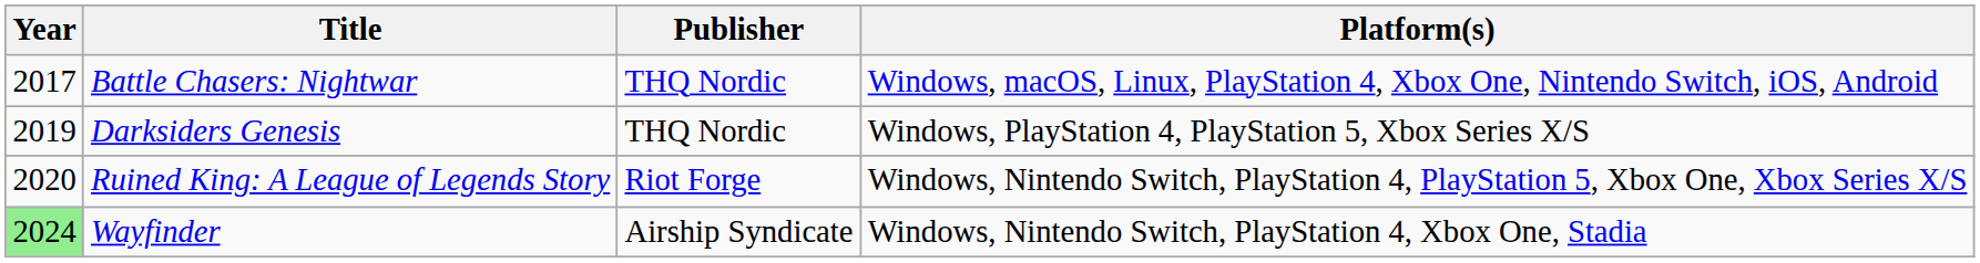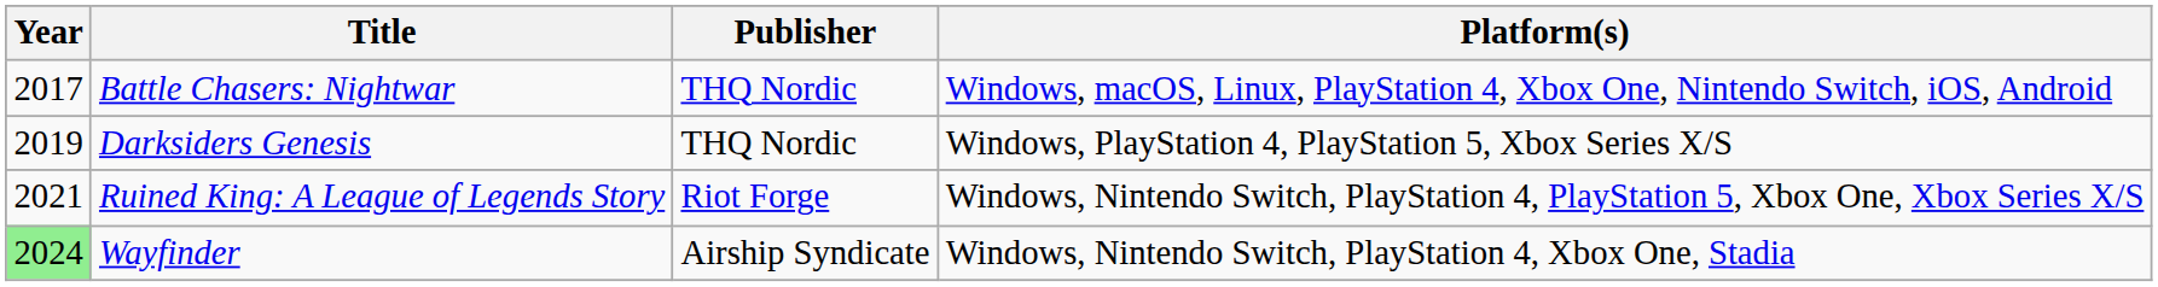 <table class="wikitable sortable">
 <tr>
 <th>Year</th>
 <th>Title</th>
 <th>Publisher</th>
 <th>Platform(s)</th>
 </tr>
 <tr>
 <td>2017</td>
 <td><em><a href='#'>Battle Chasers: Nightwar</a></em></td>
 <td><a href='#'>THQ Nordic</a></td>
 <td><a href='#'>Windows</a>, <a href='#'>macOS</a>, <a href='#'>Linux</a>, <a href='#'>PlayStation 4</a>, <a href='#'>Xbox One</a>, <a href='#'>Nintendo Switch</a>, <a href='#'>iOS</a>, <a href='#'>Android</a></td>
 </tr>
 <tr>
 <td>2019</td>
 <td><em><a href='#'>Darksiders Genesis</a></em></td>
 <td>THQ Nordic</td>
 <td>Windows, PlayStation 4, PlayStation 5, Xbox Series X/S</td>
 </tr>
 <tr>
-<td>2020</td>
+<td>2021</td>
 <td><em><a href='#'>Ruined King: A League of Legends Story</a></em></td>
 <td><a href='#'>Riot Forge</a></td>
 <td>Windows, Nintendo Switch, PlayStation 4, <a href='#'>PlayStation 5</a>, Xbox One, <a href='#'>Xbox Series X/S</a></td>
 </tr>
 <tr>
 <td style="background: lightgreen;">2024</td>
 <td><em><a href='#'>Wayfinder</a></em></td>
 <td>Airship Syndicate</td>
 <td>Windows, Nintendo Switch, PlayStation 4, Xbox One, <a href='#'>Stadia</a></td>
 </tr>
 </table>
